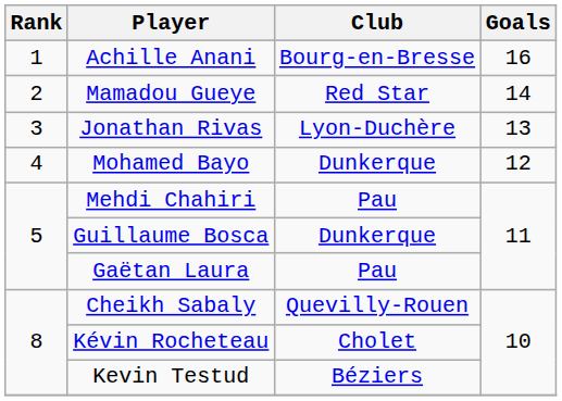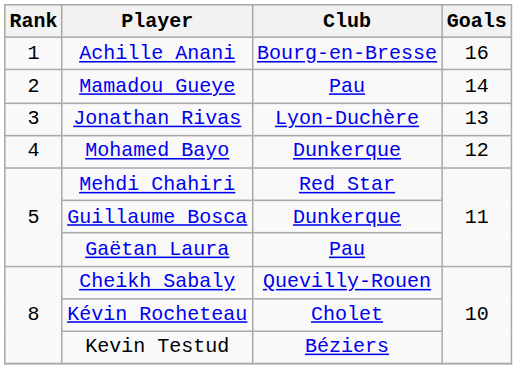 <table class="wikitable" style="text-align:center">
 <tr>
 <th>Rank</th>
 <th>Player</th>
 <th>Club</th>
 <th>Goals</th>
 </tr>
 <tr>
 <td>1</td>
 <td> <a href='#'>Achille Anani</a></td>
 <td><a href='#'>Bourg-en-Bresse</a></td>
 <td>16</td>
 </tr>
 <tr>
 <td>2</td>
 <td> <a href='#'>Mamadou Gueye</a></td>
-<td><a href='#'>Red Star</a></td>
+<td><a href='#'>Pau</a></td>
 <td>14</td>
 </tr>
 <tr>
 <td>3</td>
 <td> <a href='#'>Jonathan Rivas</a></td>
 <td><a href='#'>Lyon-Duchère</a></td>
 <td>13</td>
 </tr>
 <tr>
 <td>4</td>
 <td> <a href='#'>Mohamed Bayo</a></td>
 <td><a href='#'>Dunkerque</a></td>
 <td>12</td>
 </tr>
 <tr>
 <td rowspan=3>5</td>
 <td> <a href='#'>Mehdi Chahiri</a></td>
-<td><a href='#'>Pau</a></td>
+<td><a href='#'>Red Star</a></td>
 <td rowspan=3>11</td>
 </tr>
 <tr>
 <td> <a href='#'>Guillaume Bosca</a></td>
 <td><a href='#'>Dunkerque</a></td>
 </tr>
 <tr>
 <td> <a href='#'>Gaëtan Laura</a></td>
 <td><a href='#'>Pau</a></td>
 </tr>
 <tr>
 <td rowspan=3>8</td>
 <td> <a href='#'>Cheikh Sabaly</a></td>
 <td><a href='#'>Quevilly-Rouen</a></td>
 <td rowspan=3>10</td>
 </tr>
 <tr>
 <td> <a href='#'>Kévin Rocheteau</a></td>
 <td><a href='#'>Cholet</a></td>
 </tr>
 <tr>
 <td> Kevin Testud</td>
 <td><a href='#'>Béziers</a></td>
 </tr>
 <tr>
 </tr>
 </table>
